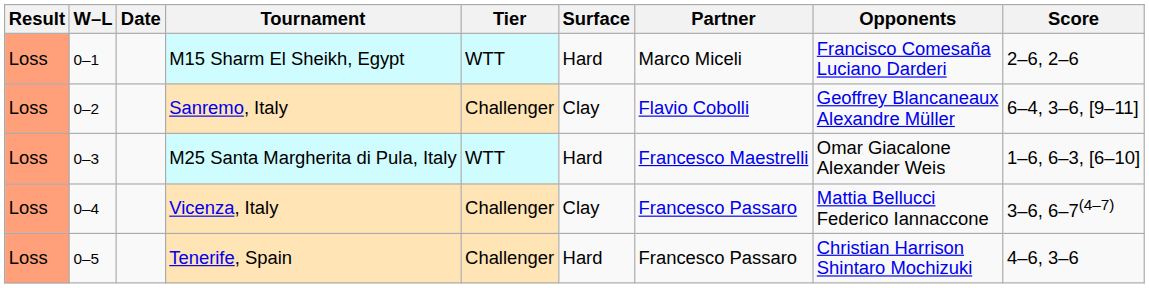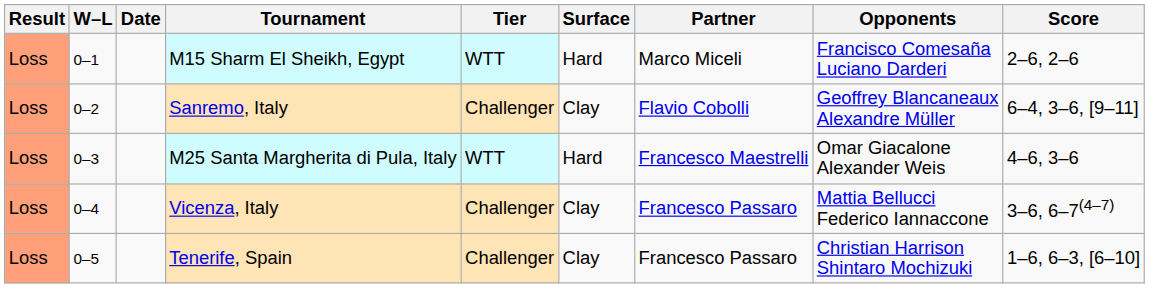 <table class="sortable wikitable">
 <tr>
 <th>Result</th>
 <th class="unsortable">W–L</th>
 <th>Date</th>
 <th>Tournament</th>
 <th>Tier</th>
 <th>Surface</th>
 <th>Partner</th>
 <th>Opponents</th>
 <th class="unsortable">Score</th>
 </tr>
 <tr>
 <td bgcolor=FFA07A>Loss</td>
 <td><small>0–1</small></td>
 <td></td>
 <td style="background:#cffcff;">M15 Sharm El Sheikh, Egypt</td>
 <td style="background:#cffcff;">WTT</td>
 <td>Hard</td>
 <td> Marco Miceli</td>
 <td> <a href='#'>Francisco Comesaña</a><br> <a href='#'>Luciano Darderi</a></td>
 <td>2–6, 2–6</td>
 </tr>
 <tr>
 <td bgcolor=FFA07A>Loss</td>
 <td><small>0–2</small></td>
 <td><a href='#'></a></td>
 <td style="background:moccasin;"><a href='#'>Sanremo</a>, Italy</td>
 <td style="background:moccasin;">Challenger</td>
 <td>Clay</td>
 <td> <a href='#'>Flavio Cobolli</a></td>
 <td> <a href='#'>Geoffrey Blancaneaux</a><br> <a href='#'>Alexandre Müller</a></td>
 <td>6–4, 3–6, [9–11]</td>
 </tr>
 <tr>
 <td bgcolor=FFA07A>Loss</td>
 <td><small>0–3</small></td>
 <td></td>
 <td style="background:#cffcff;">M25 Santa Margherita di Pula, Italy</td>
 <td style="background:#cffcff;">WTT</td>
 <td>Hard</td>
 <td> <a href='#'>Francesco Maestrelli</a></td>
 <td> Omar Giacalone<br> Alexander Weis</td>
-<td>1–6, 6–3, [6–10]</td>
+<td>4–6, 3–6</td>
 </tr>
 <tr>
 <td bgcolor=FFA07A>Loss</td>
 <td><small>0–4</small></td>
 <td><a href='#'></a></td>
 <td style="background:moccasin;"><a href='#'>Vicenza</a>, Italy</td>
 <td style="background:moccasin;">Challenger</td>
 <td>Clay</td>
 <td> <a href='#'>Francesco Passaro</a></td>
 <td> <a href='#'>Mattia Bellucci</a><br> Federico Iannaccone</td>
 <td>3–6, 6–7<sup>(4–7)</sup></td>
 </tr>
 <tr>
 <td bgcolor=FFA07A>Loss</td>
 <td><small>0–5</small></td>
 <td><a href='#'></a></td>
 <td style="background:moccasin;"><a href='#'>Tenerife</a>, Spain</td>
 <td style="background:moccasin;">Challenger</td>
-<td>Hard</td>
+<td>Clay</td>
 <td> Francesco Passaro</td>
 <td> <a href='#'>Christian Harrison</a><br> <a href='#'>Shintaro Mochizuki</a></td>
-<td>4–6, 3–6</td>
+<td>1–6, 6–3, [6–10]</td>
 </tr>
 </table>
